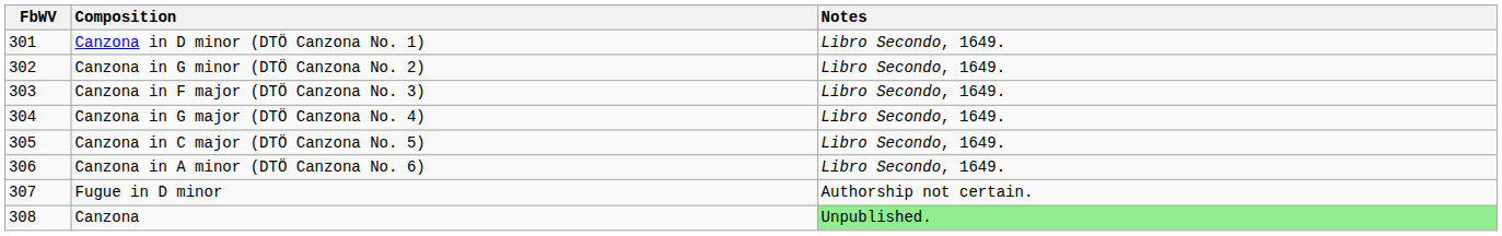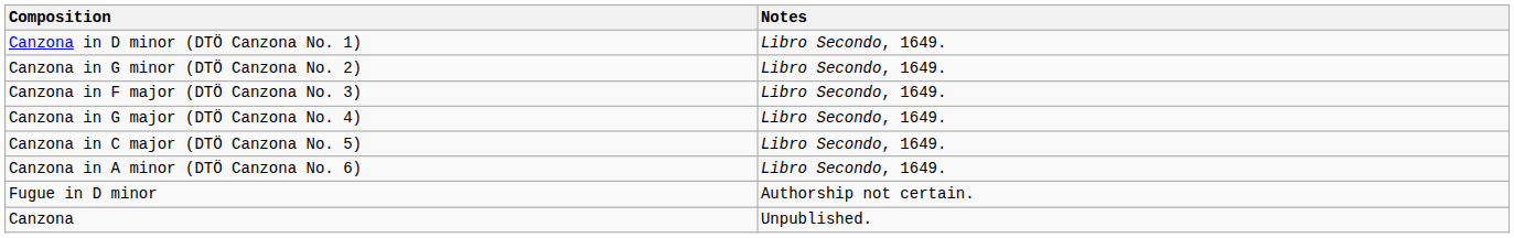 <table class="wikitable" width="100%">
 <tr>
-<th width="50">FbWV</th>
 <th style="text-align: left; width: 50%">Composition</th>
 <th style="text-align: left;">Notes</th>
 </tr>
 <tr>
-<td>301</td>
 <td><a href='#'>Canzona</a> in D minor (DTÖ Canzona No. 1)</td>
 <td><em>Libro Secondo</em>, 1649.</td>
 </tr>
 <tr>
-<td>302</td>
 <td>Canzona in G minor (DTÖ Canzona No. 2)</td>
 <td><em>Libro Secondo</em>, 1649.</td>
 </tr>
 <tr>
-<td>303</td>
 <td>Canzona in F major (DTÖ Canzona No. 3)</td>
 <td><em>Libro Secondo</em>, 1649.</td>
 </tr>
 <tr>
-<td>304</td>
 <td>Canzona in G major (DTÖ Canzona No. 4)</td>
 <td><em>Libro Secondo</em>, 1649.</td>
 </tr>
 <tr>
-<td>305</td>
 <td>Canzona in C major (DTÖ Canzona No. 5)</td>
 <td><em>Libro Secondo</em>, 1649.</td>
 </tr>
 <tr>
-<td>306</td>
 <td>Canzona in A minor (DTÖ Canzona No. 6)</td>
 <td><em>Libro Secondo</em>, 1649.</td>
 </tr>
 <tr>
-<td>307</td>
 <td>Fugue in D minor</td>
 <td>Authorship not certain.</td>
 </tr>
 <tr>
-<td>308</td>
 <td>Canzona</td>
-<td style="background: lightgreen;">Unpublished.</td>
+<td>Unpublished.</td>
 </tr>
 </table>
